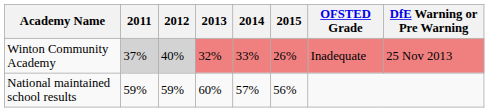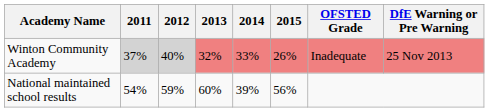 <table class="wikitable">
 <tr>
 <th>Academy Name</th>
 <th scope="col" style="width: 40px;">2011</th>
 <th scope="col" style="width: 40px;">2012</th>
 <th scope="col" style="width: 40px;">2013</th>
 <th scope="col" style="width: 40px;">2014</th>
 <th scope="col" style="width: 40px;">2015</th>
 <th><a href='#'>OFSTED</a> Grade</th>
 <th scope="col" style="width: 120px;"><a href='#'>DfE</a> Warning or Pre Warning</th>
 </tr>
 <tr>
 <td>Winton Community Academy</td>
 <td style="background:lightgrey;">37%</td>
 <td style="background:lightgrey;">40%</td>
 <td style="background:lightcoral;">32%</td>
 <td style="background:lightcoral;">33%</td>
 <td style="background:lightcoral;">26%</td>
 <td style="background:lightcoral;">Inadequate</td>
 <td style="background:lightcoral;">25 Nov 2013</td>
 </tr>
 <tr>
 <td>National maintained school results</td>
-<td>59%</td>
+<td>54%</td>
 <td>59%</td>
 <td>60%</td>
-<td>57%</td>
+<td>39%</td>
 <td>56%</td>
 </tr>
 </table>
